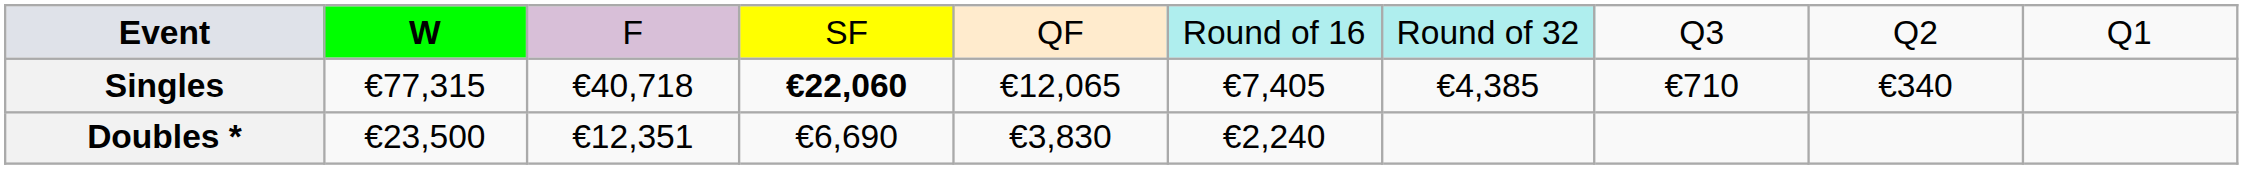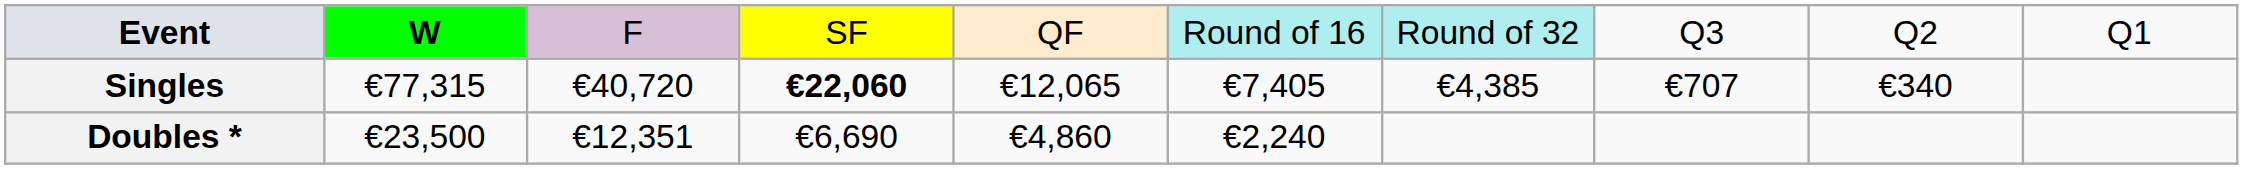 <table class=wikitable style=font-size:90%;text-align:center>
 <tr>
 <td style="width:130px; background:#dfe2e9;"><strong>Event</strong></td>
 <td style="width:80px; background:lime;"><strong>W</strong></td>
 <td style="width:85px; background:thistle;">F</td>
 <td style="width:85px; background:#ff0;">SF</td>
 <td style="width:85px; background:#ffebcd;">QF</td>
 <td style="width:85px; background:#afeeee;">Round of 16</td>
 <td style="width:85px; background:#afeeee;">Round of 32</td>
 <td width=85>Q3</td>
 <td width=85>Q2</td>
 <td width=85>Q1</td>
 </tr>
 <tr>
 <td style="background:#f2f2f2;"><strong>Singles</strong></td>
 <td>€77,315</td>
-<td>€40,718</td>
+<td>€40,720</td>
 <td><strong>€22,060</strong></td>
 <td>€12,065</td>
 <td>€7,405</td>
 <td>€4,385</td>
-<td>€710</td>
+<td>€707</td>
 <td>€340</td>
 <td></td>
 </tr>
 <tr>
 <td style="background:#f2f2f2;"><strong>Doubles *</strong></td>
 <td>€23,500</td>
 <td>€12,351</td>
 <td>€6,690</td>
-<td>€3,830</td>
+<td>€4,860</td>
 <td>€2,240</td>
 <td></td>
 <td></td>
 <td></td>
 <td></td>
 </tr>
 </table>
